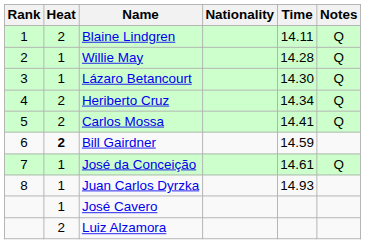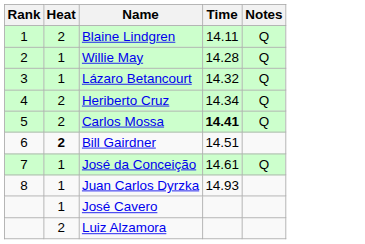 <table class="wikitable sortable" style="text-align:center">
 <tr>
 <th>Rank</th>
 <th>Heat</th>
 <th>Name</th>
-<th>Nationality</th>
 <th>Time</th>
 <th>Notes</th>
 </tr>
 <tr bgcolor=ccffcc>
 <td>1</td>
 <td>2</td>
 <td align=left><a href='#'>Blaine Lindgren</a></td>
-<td align=left></td>
 <td>14.11</td>
 <td>Q</td>
 </tr>
 <tr bgcolor=ccffcc>
 <td>2</td>
 <td>1</td>
 <td align=left><a href='#'>Willie May</a></td>
-<td align=left></td>
 <td>14.28</td>
 <td>Q</td>
 </tr>
 <tr bgcolor=ccffcc>
 <td>3</td>
 <td>1</td>
 <td align=left><a href='#'>Lázaro Betancourt</a></td>
-<td align=left></td>
-<td>14.30</td>
+<td>14.32</td>
 <td>Q</td>
 </tr>
 <tr bgcolor=ccffcc>
 <td>4</td>
 <td>2</td>
 <td align=left><a href='#'>Heriberto Cruz</a></td>
-<td align=left></td>
 <td>14.34</td>
 <td>Q</td>
 </tr>
 <tr bgcolor=ccffcc>
 <td>5</td>
 <td>2</td>
 <td align=left><a href='#'>Carlos Mossa</a></td>
-<td align=left></td>
-<td>14.41</td>
+<td><strong>14.41</strong></td>
 <td>Q</td>
 </tr>
 <tr>
 <td>6</td>
 <td><strong>2</strong></td>
 <td align=left><a href='#'>Bill Gairdner</a></td>
-<td align=left></td>
-<td>14.59</td>
+<td>14.51</td>
 <td></td>
 </tr>
 <tr bgcolor=ccffcc>
 <td>7</td>
 <td>1</td>
 <td align=left><a href='#'>José da Conceição</a></td>
-<td align=left></td>
 <td>14.61</td>
 <td>Q</td>
 </tr>
 <tr>
 <td>8</td>
 <td>1</td>
 <td align=left><a href='#'>Juan Carlos Dyrzka</a></td>
-<td align=left></td>
 <td>14.93</td>
 <td></td>
 </tr>
 <tr>
 <td></td>
 <td>1</td>
 <td align=left><a href='#'>José Cavero</a></td>
-<td align=left></td>
 <td></td>
 <td></td>
 </tr>
 <tr>
 <td></td>
 <td>2</td>
 <td align=left><a href='#'>Luiz Alzamora</a></td>
-<td align=left></td>
 <td></td>
 <td></td>
 </tr>
 </table>
